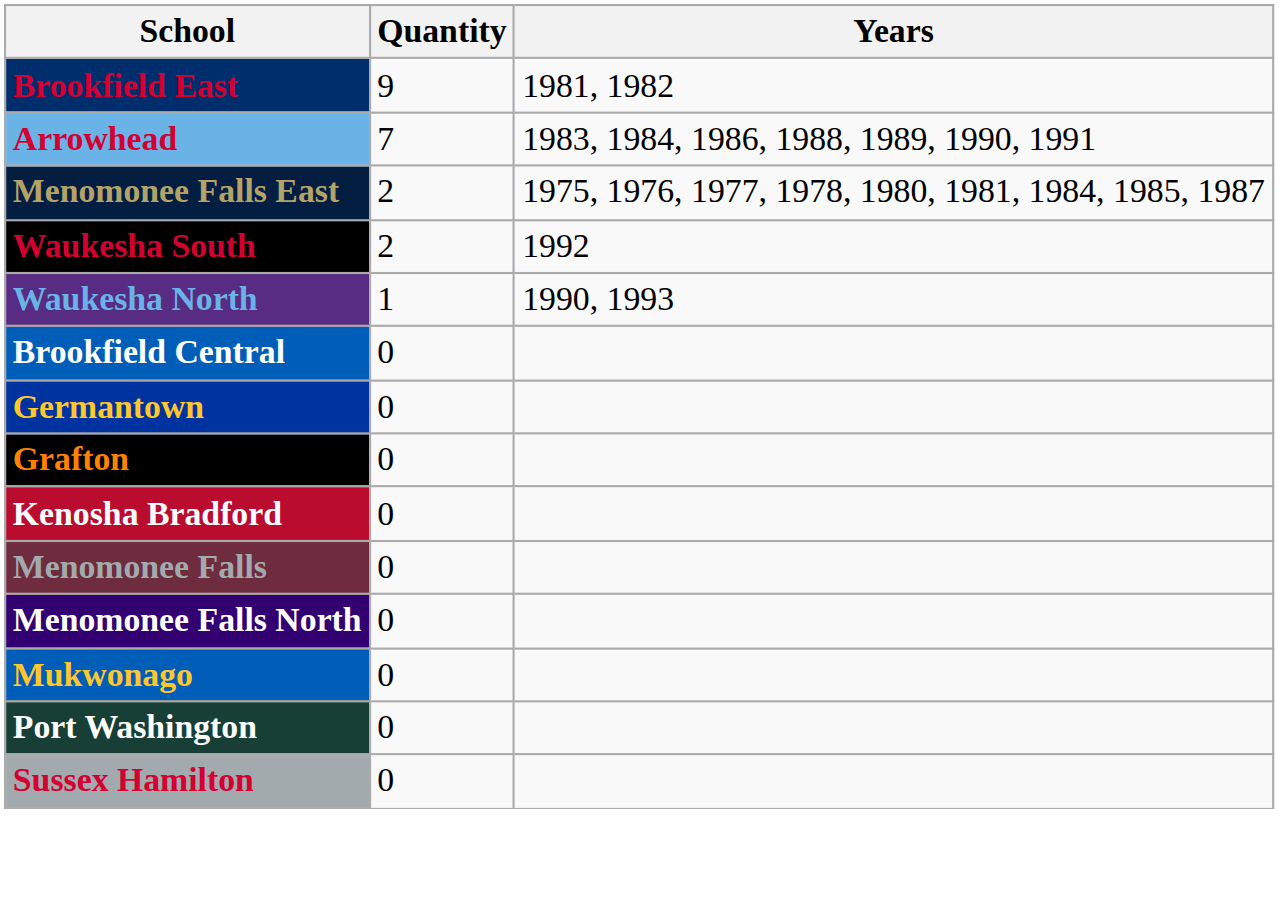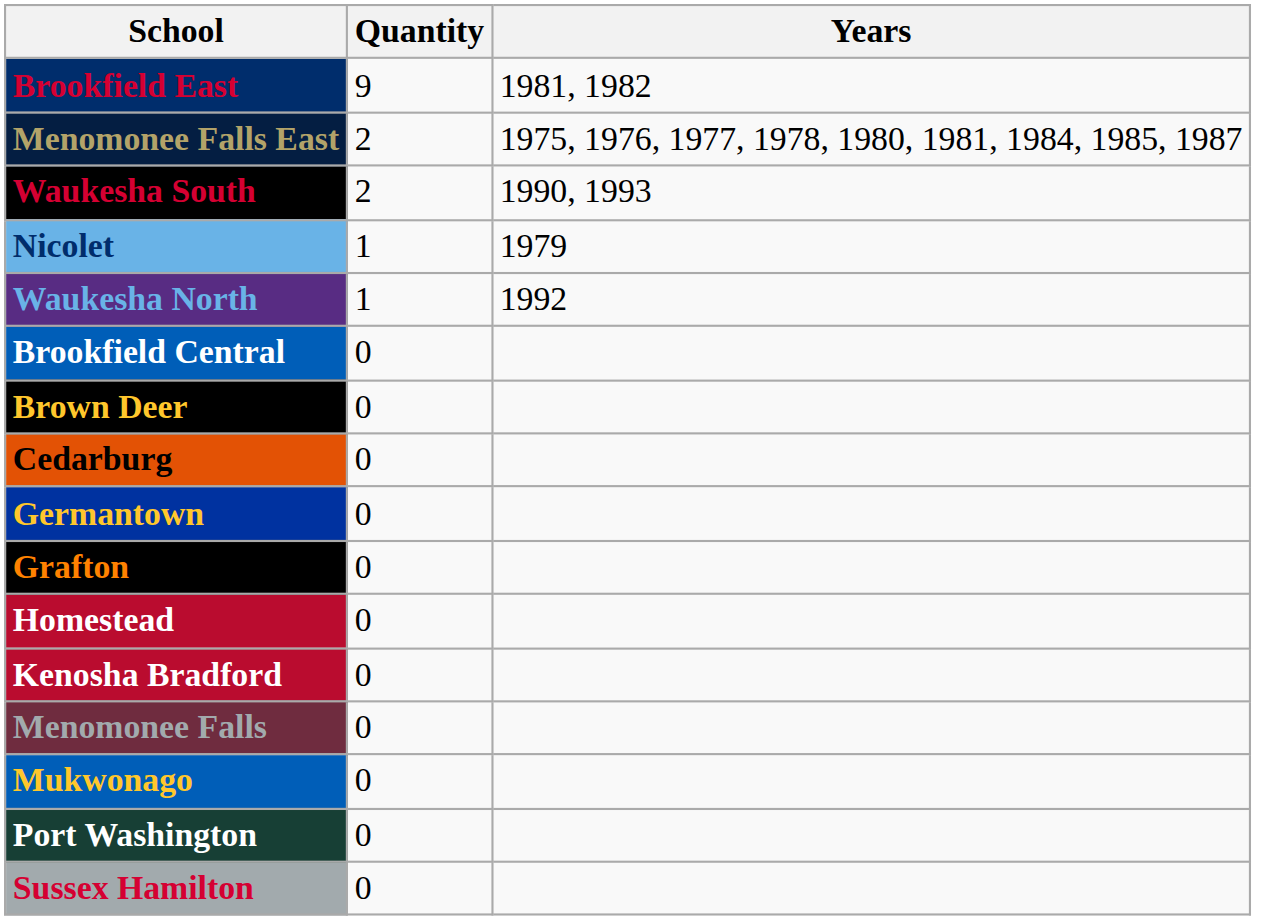 <table class="wikitable">
 <tr>
 <th>School</th>
 <th>Quantity</th>
 <th>Years</th>
 </tr>
 <tr>
 <td style="background: #002d6c; color: #d50032"><strong>Brookfield East</strong></td>
 <td>9</td>
 <td>1981, 1982</td>
 </tr>
 <tr>
-<td style="background: #69b3e7; color: #d50032"><strong>Arrowhead</strong></td>
-<td>7</td>
-<td>1983, 1984, 1986, 1988, 1989, 1990, 1991</td>
-</tr>
-<tr>
 <td style="background: #041e42; color: #b3a369"><strong>Menomonee Falls East</strong></td>
 <td>2</td>
 <td>1975, 1976, 1977, 1978, 1980, 1981, 1984, 1985, 1987</td>
 </tr>
 <tr>
 <td style="background: black; color: #d50032"><strong>Waukesha South</strong></td>
 <td>2</td>
-<td>1992</td>
+<td>1990, 1993</td>
+</tr>
+<tr>
+<td style="background: #69b3e7; color: #002d6c"><strong>Nicolet</strong></td>
+<td>1</td>
+<td>1979</td>
 </tr>
 <tr>
 <td style="background: #582c83; color: #69b3e7"><strong>Waukesha North</strong></td>
 <td>1</td>
-<td>1990, 1993</td>
+<td>1992</td>
 </tr>
 <tr>
 <td style="background: #005eb8; color: white"><strong>Brookfield Central</strong></td>
+<td>0</td>
+<td></td>
+</tr>
+<tr>
+<td style="background: black; color: #ffc72c"><strong>Brown Deer</strong></td>
+<td>0</td>
+<td></td>
+</tr>
+<tr>
+<td style="background: #e35205; color: black"><strong>Cedarburg</strong></td>
 <td>0</td>
 <td></td>
 </tr>
 <tr>
 <td style="background: #0032a0; color: #ffc72c"><strong>Germantown</strong></td>
 <td>0</td>
 <td></td>
 </tr>
 <tr>
 <td style="background: black; color: #ff8200"><strong>Grafton</strong></td>
 <td>0</td>
 <td></td>
 </tr>
 <tr>
+<td style="background: #ba0c2f; color: white"><strong>Homestead</strong></td>
+<td>0</td>
+<td></td>
+</tr>
+<tr>
 <td style="background: #ba0c2f; color: white"><strong>Kenosha Bradford</strong></td>
 <td>0</td>
 <td></td>
 </tr>
 <tr>
 <td style="background: #6f2c3f; color: #a2aaad"><strong>Menomonee Falls</strong></td>
-<td>0</td>
-<td></td>
-</tr>
-<tr>
-<td style="background: #330072; color: white"><strong>Menomonee Falls North</strong></td>
 <td>0</td>
 <td></td>
 </tr>
 <tr>
 <td style="background: #005eb8; color: #ffc72c"><strong>Mukwonago</strong></td>
 <td>0</td>
 <td></td>
 </tr>
 <tr>
 <td style="background: #173f35; color: white"><strong>Port Washington</strong></td>
 <td>0</td>
 <td></td>
 </tr>
 <tr>
 <td style="background: #a2aaad; color: #d50032"><strong>Sussex Hamilton</strong></td>
 <td>0</td>
 <td></td>
 </tr>
 </table>
